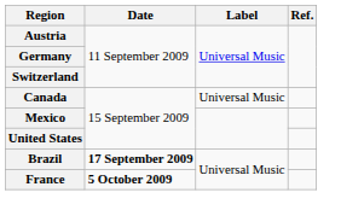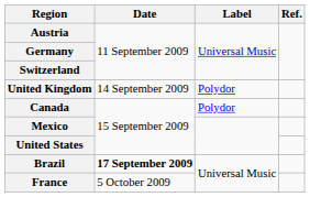 <table class="wikitable plainrowheaders">
 <tr>
 <th>Region</th>
 <th>Date</th>
 <th>Label</th>
 <th>Ref.</th>
 </tr>
 <tr>
 <th scope="row">Austria</th>
 <td rowspan="3">11 September 2009</td>
 <td rowspan="3"><a href='#'>Universal Music</a></td>
 <td rowspan="3"></td>
 </tr>
 <tr>
 <th scope="row">Germany</th>
 </tr>
 <tr>
 <th scope="row">Switzerland</th>
 </tr>
 <tr>
+<th scope="row">United Kingdom</th>
+<td>14 September 2009</td>
+<td><a href='#'>Polydor</a></td>
+<td></td>
+</tr>
+<tr>
 <th scope="row">Canada</th>
 <td rowspan="3">15 September 2009</td>
-<td>Universal Music</td>
+<td><a href='#'>Polydor</a></td>
 <td></td>
 </tr>
 <tr>
 <th scope="row">Mexico</th>
 <td rowspan="2"></td>
 <td></td>
 </tr>
 <tr>
 <th scope="row">United States</th>
 <td></td>
 </tr>
 <tr>
 <th scope="row">Brazil</th>
 <td><strong>17 September 2009</strong></td>
 <td rowspan="2">Universal Music</td>
 <td></td>
 </tr>
 <tr>
 <th scope="row">France</th>
-<td><strong>5 October 2009</strong></td>
+<td>5 October 2009</td>
 <td></td>
 </tr>
 </table>
